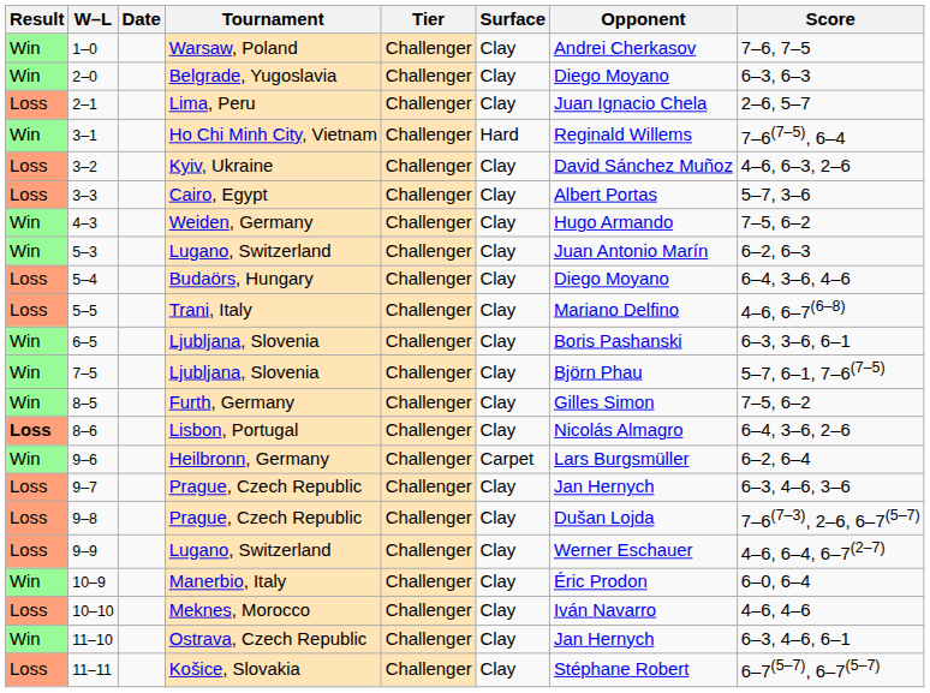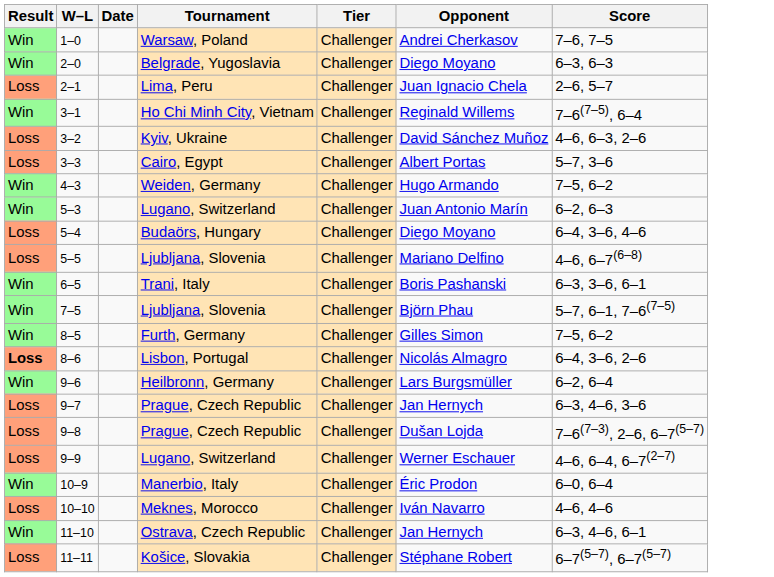 <table class="sortable wikitable">
 <tr>
 <th>Result</th>
 <th class="unsortable">W–L</th>
 <th>Date</th>
 <th>Tournament</th>
 <th>Tier</th>
-<th>Surface</th>
 <th>Opponent</th>
 <th class="unsortable">Score</th>
 </tr>
 <tr>
 <td bgcolor=98FB98>Win</td>
 <td><small>1–0</small></td>
 <td></td>
 <td style="background:moccasin;"><a href='#'>Warsaw</a>, Poland</td>
 <td style="background:moccasin;">Challenger</td>
-<td>Clay</td>
 <td> <a href='#'>Andrei Cherkasov</a></td>
 <td>7–6, 7–5</td>
 </tr>
 <tr>
 <td bgcolor=98FB98>Win</td>
 <td><small>2–0</small></td>
 <td></td>
 <td style="background:moccasin;"><a href='#'>Belgrade</a>, Yugoslavia</td>
 <td style="background:moccasin;">Challenger</td>
-<td>Clay</td>
 <td> <a href='#'>Diego Moyano</a></td>
 <td>6–3, 6–3</td>
 </tr>
 <tr>
 <td bgcolor=FFA07A>Loss</td>
 <td><small>2–1</small></td>
 <td></td>
 <td style="background:moccasin;"><a href='#'>Lima</a>, Peru</td>
 <td style="background:moccasin;">Challenger</td>
-<td>Clay</td>
 <td> <a href='#'>Juan Ignacio Chela</a></td>
 <td>2–6, 5–7</td>
 </tr>
 <tr>
 <td bgcolor=98FB98>Win</td>
 <td><small>3–1</small></td>
 <td></td>
 <td style="background:moccasin;"><a href='#'>Ho Chi Minh City</a>, Vietnam</td>
 <td style="background:moccasin;">Challenger</td>
-<td>Hard</td>
 <td> <a href='#'>Reginald Willems</a></td>
 <td>7–6<sup>(7–5)</sup>, 6–4</td>
 </tr>
 <tr>
 <td bgcolor=FFA07A>Loss</td>
 <td><small>3–2</small></td>
 <td></td>
 <td style="background:moccasin;"><a href='#'>Kyiv</a>, Ukraine</td>
 <td style="background:moccasin;">Challenger</td>
-<td>Clay</td>
 <td> <a href='#'>David Sánchez Muñoz</a></td>
 <td>4–6, 6–3, 2–6</td>
 </tr>
 <tr>
 <td bgcolor=FFA07A>Loss</td>
 <td><small>3–3</small></td>
 <td></td>
 <td style="background:moccasin;"><a href='#'>Cairo</a>, Egypt</td>
 <td style="background:moccasin;">Challenger</td>
-<td>Clay</td>
 <td> <a href='#'>Albert Portas</a></td>
 <td>5–7, 3–6</td>
 </tr>
 <tr>
 <td bgcolor=98FB98>Win</td>
 <td><small>4–3</small></td>
 <td></td>
 <td style="background:moccasin;"><a href='#'>Weiden</a>, Germany</td>
 <td style="background:moccasin;">Challenger</td>
-<td>Clay</td>
 <td> <a href='#'>Hugo Armando</a></td>
 <td>7–5, 6–2</td>
 </tr>
 <tr>
 <td bgcolor=98FB98>Win</td>
 <td><small>5–3</small></td>
 <td></td>
 <td style="background:moccasin;"><a href='#'>Lugano</a>, Switzerland</td>
 <td style="background:moccasin;">Challenger</td>
-<td>Clay</td>
 <td> <a href='#'>Juan Antonio Marín</a></td>
 <td>6–2, 6–3</td>
 </tr>
 <tr>
 <td bgcolor=FFA07A>Loss</td>
 <td><small>5–4</small></td>
 <td></td>
 <td style="background:moccasin;"><a href='#'>Budaörs</a>, Hungary</td>
 <td style="background:moccasin;">Challenger</td>
-<td>Clay</td>
 <td> <a href='#'>Diego Moyano</a></td>
 <td>6–4, 3–6, 4–6</td>
 </tr>
 <tr>
 <td bgcolor=FFA07A>Loss</td>
 <td><small>5–5</small></td>
 <td></td>
-<td style="background:moccasin;"><a href='#'>Trani</a>, Italy</td>
+<td style="background:moccasin;"><a href='#'>Ljubljana</a>, Slovenia</td>
 <td style="background:moccasin;">Challenger</td>
-<td>Clay</td>
 <td> <a href='#'>Mariano Delfino</a></td>
 <td>4–6, 6–7<sup>(6–8)</sup></td>
 </tr>
 <tr>
 <td bgcolor=98FB98>Win</td>
 <td><small>6–5</small></td>
 <td></td>
-<td style="background:moccasin;"><a href='#'>Ljubljana</a>, Slovenia</td>
+<td style="background:moccasin;"><a href='#'>Trani</a>, Italy</td>
 <td style="background:moccasin;">Challenger</td>
-<td>Clay</td>
 <td> <a href='#'>Boris Pashanski</a></td>
 <td>6–3, 3–6, 6–1</td>
 </tr>
 <tr>
 <td bgcolor=98FB98>Win</td>
 <td><small>7–5</small></td>
 <td></td>
 <td style="background:moccasin;"><a href='#'>Ljubljana</a>, Slovenia</td>
 <td style="background:moccasin;">Challenger</td>
-<td>Clay</td>
 <td> <a href='#'>Björn Phau</a></td>
 <td>5–7, 6–1, 7–6<sup>(7–5)</sup></td>
 </tr>
 <tr>
 <td bgcolor=98FB98>Win</td>
 <td><small>8–5</small></td>
 <td></td>
 <td style="background:moccasin;"><a href='#'>Furth</a>, Germany</td>
 <td style="background:moccasin;">Challenger</td>
-<td>Clay</td>
 <td> <a href='#'>Gilles Simon</a></td>
 <td>7–5, 6–2</td>
 </tr>
 <tr>
 <td bgcolor=FFA07A><strong>Loss</strong></td>
 <td><small>8–6</small></td>
 <td></td>
 <td style="background:moccasin;"><a href='#'>Lisbon</a>, Portugal</td>
 <td style="background:moccasin;">Challenger</td>
-<td>Clay</td>
 <td> <a href='#'>Nicolás Almagro</a></td>
 <td>6–4, 3–6, 2–6</td>
 </tr>
 <tr>
 <td bgcolor=98FB98>Win</td>
 <td><small>9–6</small></td>
 <td></td>
 <td style="background:moccasin;"><a href='#'>Heilbronn</a>, Germany</td>
 <td style="background:moccasin;">Challenger</td>
-<td>Carpet</td>
 <td> <a href='#'>Lars Burgsmüller</a></td>
 <td>6–2, 6–4</td>
 </tr>
 <tr>
 <td bgcolor=FFA07A>Loss</td>
 <td><small>9–7</small></td>
 <td></td>
 <td style="background:moccasin;"><a href='#'>Prague</a>, Czech Republic</td>
 <td style="background:moccasin;">Challenger</td>
-<td>Clay</td>
 <td> <a href='#'>Jan Hernych</a></td>
 <td>6–3, 4–6, 3–6</td>
 </tr>
 <tr>
 <td bgcolor=FFA07A>Loss</td>
 <td><small>9–8</small></td>
 <td></td>
 <td style="background:moccasin;"><a href='#'>Prague</a>, Czech Republic</td>
 <td style="background:moccasin;">Challenger</td>
-<td>Clay</td>
 <td> <a href='#'>Dušan Lojda</a></td>
 <td>7–6<sup>(7–3)</sup>, 2–6, 6–7<sup>(5–7)</sup></td>
 </tr>
 <tr>
 <td bgcolor=FFA07A>Loss</td>
 <td><small>9–9</small></td>
 <td></td>
 <td style="background:moccasin;"><a href='#'>Lugano</a>, Switzerland</td>
 <td style="background:moccasin;">Challenger</td>
-<td>Clay</td>
 <td> <a href='#'>Werner Eschauer</a></td>
 <td>4–6, 6–4, 6–7<sup>(2–7)</sup></td>
 </tr>
 <tr>
 <td bgcolor=98FB98>Win</td>
 <td><small>10–9</small></td>
 <td></td>
 <td style="background:moccasin;"><a href='#'>Manerbio</a>, Italy</td>
 <td style="background:moccasin;">Challenger</td>
-<td>Clay</td>
 <td> <a href='#'>Éric Prodon</a></td>
 <td>6–0, 6–4</td>
 </tr>
 <tr>
 <td bgcolor=FFA07A>Loss</td>
 <td><small>10–10</small></td>
 <td></td>
 <td style="background:moccasin;"><a href='#'>Meknes</a>, Morocco</td>
 <td style="background:moccasin;">Challenger</td>
-<td>Clay</td>
 <td> <a href='#'>Iván Navarro</a></td>
 <td>4–6, 4–6</td>
 </tr>
 <tr>
 <td bgcolor=98FB98>Win</td>
 <td><small>11–10</small></td>
 <td></td>
 <td style="background:moccasin;"><a href='#'>Ostrava</a>, Czech Republic</td>
 <td style="background:moccasin;">Challenger</td>
-<td>Clay</td>
 <td> <a href='#'>Jan Hernych</a></td>
 <td>6–3, 4–6, 6–1</td>
 </tr>
 <tr>
 <td bgcolor=FFA07A>Loss</td>
 <td><small>11–11</small></td>
 <td></td>
 <td style="background:moccasin;"><a href='#'>Košice</a>, Slovakia</td>
 <td style="background:moccasin;">Challenger</td>
-<td>Clay</td>
 <td> <a href='#'>Stéphane Robert</a></td>
 <td>6–7<sup>(5–7)</sup>, 6–7<sup>(5–7)</sup></td>
 </tr>
 </table>
